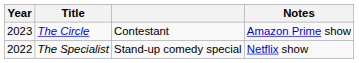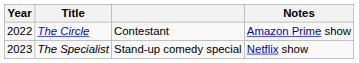 <table class="wikitable sortable">
 <tr>
 <th>Year</th>
 <th>Title</th>
 <th></th>
 <th class="unsortable">Notes</th>
 </tr>
 <tr>
-<td>2023</td>
+<td>2022</td>
 <td><a href='#'><em>The Circle</em></a></td>
 <td>Contestant</td>
 <td><a href='#'>Amazon Prime</a> show</td>
 </tr>
 <tr>
-<td>2022</td>
+<td>2023</td>
 <td><em>The Specialist</em></td>
 <td>Stand-up comedy special</td>
 <td><a href='#'>Netflix</a> show</td>
 </tr>
 </table>
